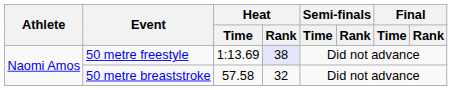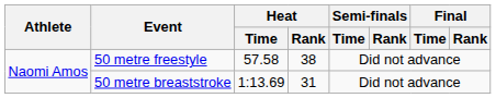 <table class="wikitable" style="font-size:90%; text-align:center">
 <tr>
 <th rowspan="2">Athlete</th>
 <th rowspan="2">Event</th>
 <th colspan="2">Heat</th>
 <th colspan="2">Semi-finals</th>
 <th colspan="2">Final</th>
 </tr>
 <tr>
 <th>Time</th>
 <th>Rank</th>
 <th>Time</th>
 <th>Rank</th>
 <th>Time</th>
 <th>Rank</th>
 </tr>
 <tr>
 <td align="left" rowspan=2><a href='#'>Naomi Amos</a></td>
 <td align="left"><a href='#'>50 metre freestyle</a></td>
-<td>1:13.69</td>
-<td style="background: lavender;">38</td>
+<td>57.58</td>
+<td>38</td>
 <td colspan="4">Did not advance</td>
 </tr>
 <tr>
 <td align="left"><a href='#'>50 metre breaststroke</a></td>
-<td>57.58</td>
-<td>32</td>
+<td>1:13.69</td>
+<td>31</td>
 <td colspan="4">Did not advance</td>
 </tr>
 </table>
